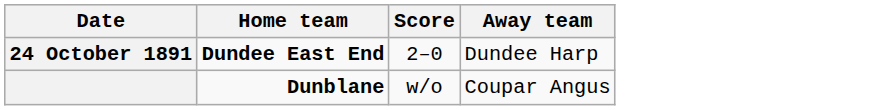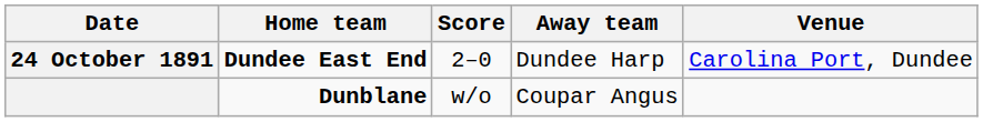 <table class="wikitable football-result-list" style="max-width: 80em; text-align: center">
 <tr>
 <th scope="col">Date</th>
 <th scope="col">Home team</th>
 <th scope="col">Score</th>
 <th scope="col">Away team</th>
+<th scope="col">Venue</th>
 </tr>
 <tr>
 <th scope="row">24 October 1891</th>
 <td align=right><strong>Dundee East End</strong></td>
 <td>2–0</td>
 <td align=left>Dundee Harp</td>
+<td align=left><a href='#'>Carolina Port</a>, Dundee</td>
 </tr>
 <tr>
 <th scope="row"></th>
 <td align=right><strong>Dunblane</strong></td>
 <td>w/o</td>
 <td align=left>Coupar Angus</td>
+<td></td>
 </tr>
 </table>
